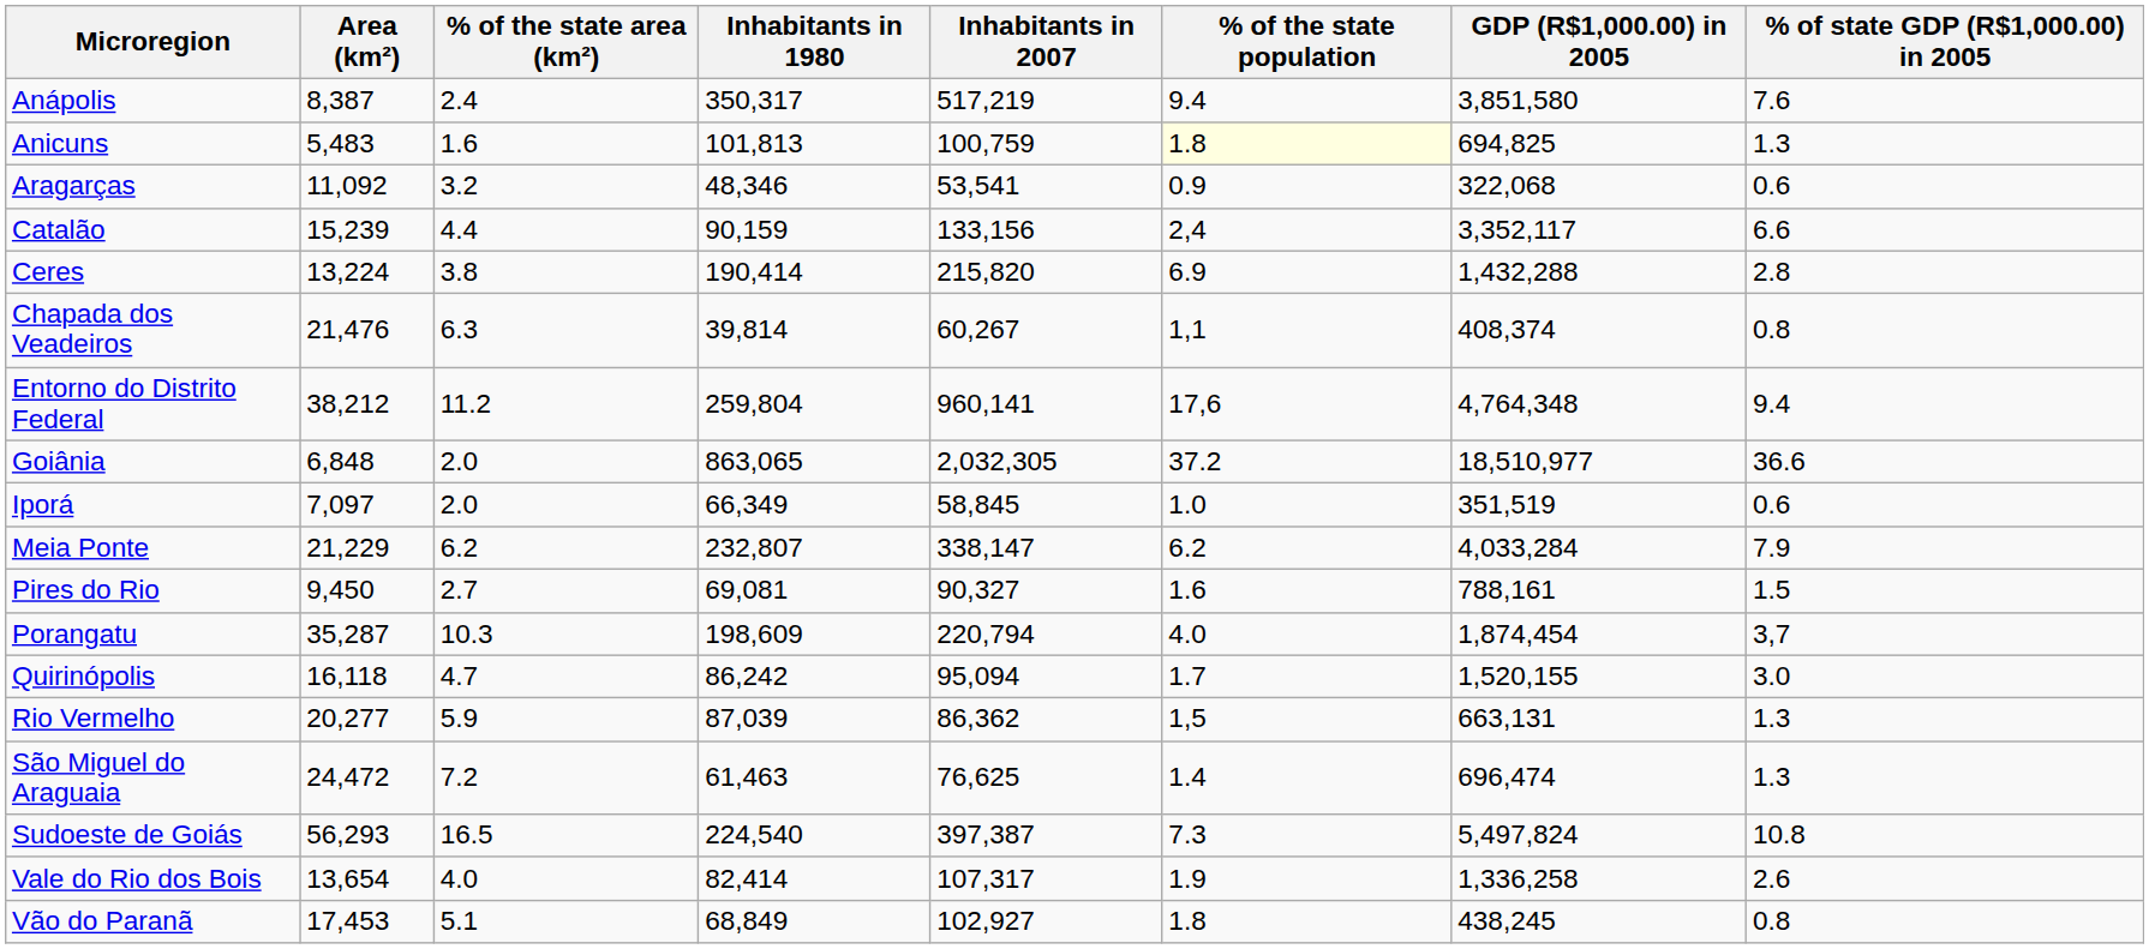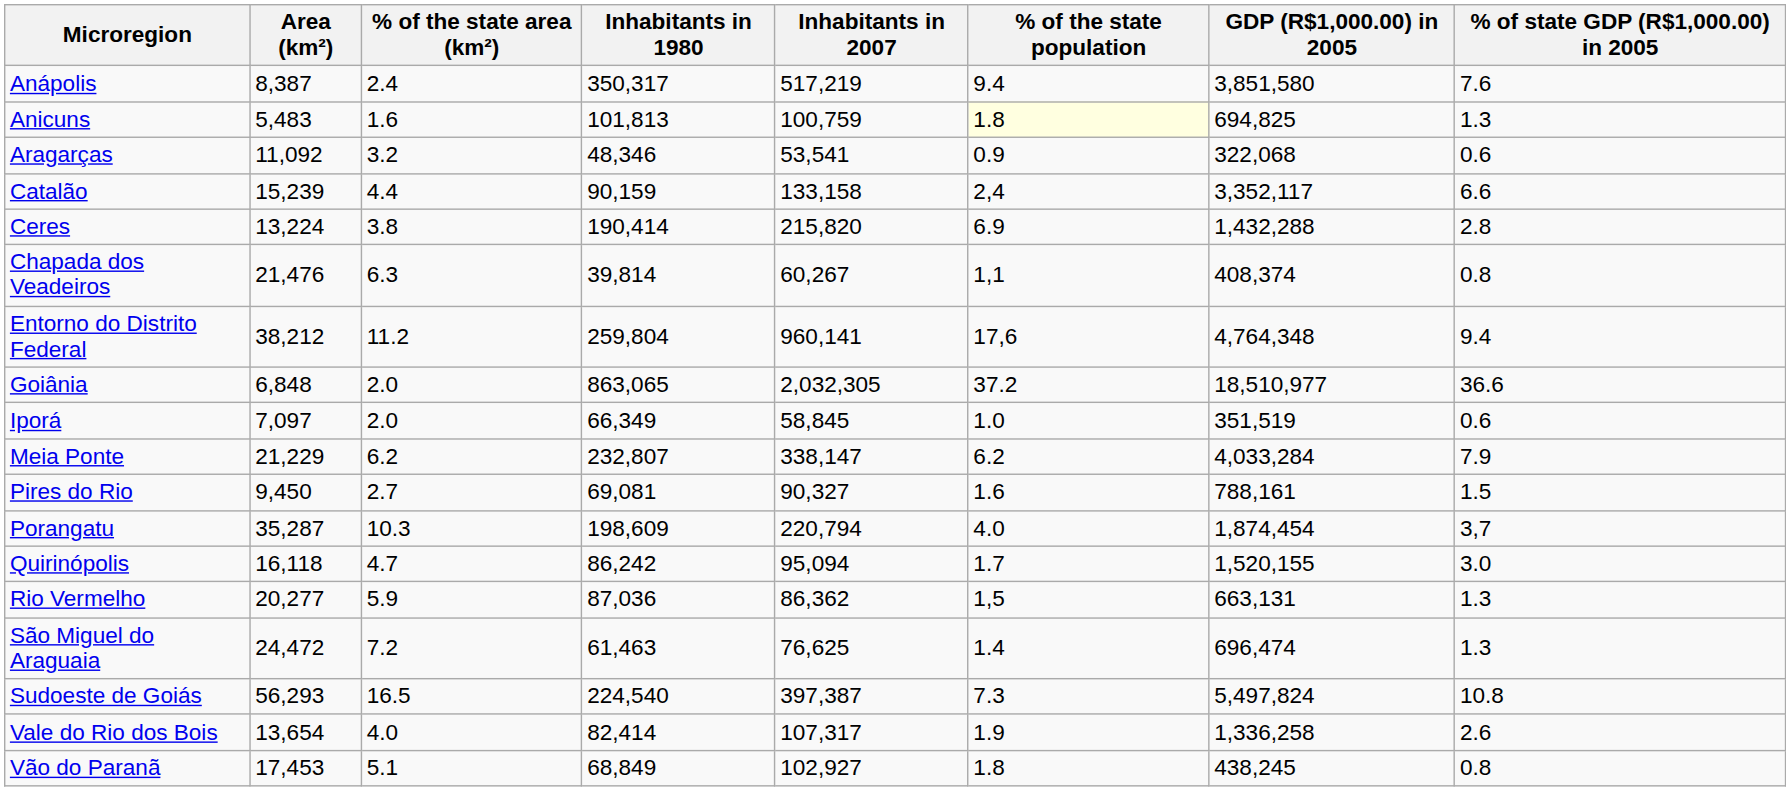 <table class="wikitable" width="100% style="text-align:right; font-size: 95%;">
 <tr>
 <th>Microregion</th>
 <th>Area (km²)</th>
 <th>% of the state area (km²)</th>
 <th>Inhabitants in 1980</th>
 <th>Inhabitants in 2007</th>
 <th>% of the state population</th>
 <th>GDP (R$1,000.00) in 2005</th>
 <th>% of state GDP (R$1,000.00) in 2005</th>
 </tr>
 <tr>
 <td align=left><a href='#'>Anápolis</a></td>
 <td>8,387</td>
 <td>2.4</td>
 <td>350,317</td>
 <td>517,219</td>
 <td>9.4</td>
 <td>3,851,580</td>
 <td>7.6</td>
 </tr>
 <tr>
 <td align=left><a href='#'>Anicuns</a></td>
 <td>5,483</td>
 <td>1.6</td>
 <td>101,813</td>
 <td>100,759</td>
 <td style="background: lightyellow;">1.8</td>
 <td>694,825</td>
 <td>1.3</td>
 </tr>
 <tr>
 <td align=left><a href='#'>Aragarças</a></td>
 <td>11,092</td>
 <td>3.2</td>
 <td>48,346</td>
 <td>53,541</td>
 <td>0.9</td>
 <td>322,068</td>
 <td>0.6</td>
 </tr>
 <tr>
 <td align=left><a href='#'>Catalão</a></td>
 <td>15,239</td>
 <td>4.4</td>
 <td>90,159</td>
-<td>133,156</td>
+<td>133,158</td>
 <td>2,4</td>
 <td>3,352,117</td>
 <td>6.6</td>
 </tr>
 <tr>
 <td align=left><a href='#'>Ceres</a></td>
 <td>13,224</td>
 <td>3.8</td>
 <td>190,414</td>
 <td>215,820</td>
 <td>6.9</td>
 <td>1,432,288</td>
 <td>2.8</td>
 </tr>
 <tr>
 <td align=left><a href='#'>Chapada dos Veadeiros</a></td>
 <td>21,476</td>
 <td>6.3</td>
 <td>39,814</td>
 <td>60,267</td>
 <td>1,1</td>
 <td>408,374</td>
 <td>0.8</td>
 </tr>
 <tr>
 <td align=left><a href='#'>Entorno do Distrito Federal</a></td>
 <td>38,212</td>
 <td>11.2</td>
 <td>259,804</td>
 <td>960,141</td>
 <td>17,6</td>
 <td>4,764,348</td>
 <td>9.4</td>
 </tr>
 <tr>
 <td align=left><a href='#'>Goiânia</a></td>
 <td>6,848</td>
 <td>2.0</td>
 <td>863,065</td>
 <td>2,032,305</td>
 <td>37.2</td>
 <td>18,510,977</td>
 <td>36.6</td>
 </tr>
 <tr>
 <td align=left><a href='#'>Iporá</a></td>
 <td>7,097</td>
 <td>2.0</td>
 <td>66,349</td>
 <td>58,845</td>
 <td>1.0</td>
 <td>351,519</td>
 <td>0.6</td>
 </tr>
 <tr>
 <td align=left><a href='#'>Meia Ponte</a></td>
 <td>21,229</td>
 <td>6.2</td>
 <td>232,807</td>
 <td>338,147</td>
 <td>6.2</td>
 <td>4,033,284</td>
 <td>7.9</td>
 </tr>
 <tr>
 <td align=left><a href='#'>Pires do Rio</a></td>
 <td>9,450</td>
 <td>2.7</td>
 <td>69,081</td>
 <td>90,327</td>
 <td>1.6</td>
 <td>788,161</td>
 <td>1.5</td>
 </tr>
 <tr>
 <td align=left><a href='#'>Porangatu</a></td>
 <td>35,287</td>
 <td>10.3</td>
 <td>198,609</td>
 <td>220,794</td>
 <td>4.0</td>
 <td>1,874,454</td>
 <td>3,7</td>
 </tr>
 <tr>
 <td align=left><a href='#'>Quirinópolis</a></td>
 <td>16,118</td>
 <td>4.7</td>
 <td>86,242</td>
 <td>95,094</td>
 <td>1.7</td>
 <td>1,520,155</td>
 <td>3.0</td>
 </tr>
 <tr>
 <td align=left><a href='#'>Rio Vermelho</a></td>
 <td>20,277</td>
 <td>5.9</td>
-<td>87,039</td>
+<td>87,036</td>
 <td>86,362</td>
 <td>1,5</td>
 <td>663,131</td>
 <td>1.3</td>
 </tr>
 <tr>
 <td align=left><a href='#'>São Miguel do Araguaia</a></td>
 <td>24,472</td>
 <td>7.2</td>
 <td>61,463</td>
 <td>76,625</td>
 <td>1.4</td>
 <td>696,474</td>
 <td>1.3</td>
 </tr>
 <tr>
 <td align=left><a href='#'>Sudoeste de Goiás</a></td>
 <td>56,293</td>
 <td>16.5</td>
 <td>224,540</td>
 <td>397,387</td>
 <td>7.3</td>
 <td>5,497,824</td>
 <td>10.8</td>
 </tr>
 <tr>
 <td align=left><a href='#'>Vale do Rio dos Bois</a></td>
 <td>13,654</td>
 <td>4.0</td>
 <td>82,414</td>
 <td>107,317</td>
 <td>1.9</td>
 <td>1,336,258</td>
 <td>2.6</td>
 </tr>
 <tr>
 <td align=left><a href='#'>Vão do Paranã</a></td>
 <td>17,453</td>
 <td>5.1</td>
 <td>68,849</td>
 <td>102,927</td>
 <td>1.8</td>
 <td>438,245</td>
 <td>0.8</td>
 </tr>
 </table>
